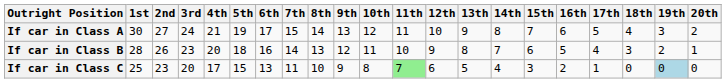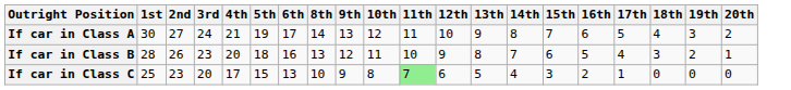 <table class="wikitable" style="font-size: 95%;">
 <tr>
 <th>Outright Position</th>
 <th>1st</th>
 <th>2nd</th>
 <th>3rd</th>
 <th>4th</th>
 <th>5th</th>
 <th>6th</th>
-<th>7th</th>
 <th>8th</th>
 <th>9th</th>
 <th>10th</th>
 <th>11th</th>
 <th>12th</th>
 <th>13th</th>
 <th>14th</th>
 <th>15th</th>
 <th>16th</th>
 <th>17th</th>
 <th>18th</th>
 <th>19th</th>
 <th>20th</th>
 </tr>
 <tr>
 <th>If car in Class A</th>
 <td>30</td>
 <td>27</td>
 <td>24</td>
 <td>21</td>
 <td>19</td>
 <td>17</td>
-<td>15</td>
 <td>14</td>
 <td>13</td>
 <td>12</td>
 <td>11</td>
 <td>10</td>
 <td>9</td>
 <td>8</td>
 <td>7</td>
 <td>6</td>
 <td>5</td>
 <td>4</td>
 <td>3</td>
 <td>2</td>
 </tr>
 <tr>
 <th>If car in Class B</th>
 <td>28</td>
 <td>26</td>
 <td>23</td>
 <td>20</td>
 <td>18</td>
 <td>16</td>
-<td>14</td>
 <td>13</td>
 <td>12</td>
 <td>11</td>
 <td>10</td>
 <td>9</td>
 <td>8</td>
 <td>7</td>
 <td>6</td>
 <td>5</td>
 <td>4</td>
 <td>3</td>
 <td>2</td>
 <td>1</td>
 </tr>
 <tr>
 <th>If car in Class C</th>
 <td>25</td>
 <td>23</td>
 <td>20</td>
 <td>17</td>
 <td>15</td>
 <td>13</td>
-<td>11</td>
 <td>10</td>
 <td>9</td>
 <td>8</td>
 <td style="background: lightgreen;">7</td>
 <td>6</td>
 <td>5</td>
 <td>4</td>
 <td>3</td>
 <td>2</td>
 <td>1</td>
 <td>0</td>
-<td style="background: lightblue;">0</td>
+<td>0</td>
 <td>0</td>
 </tr>
 </table>
